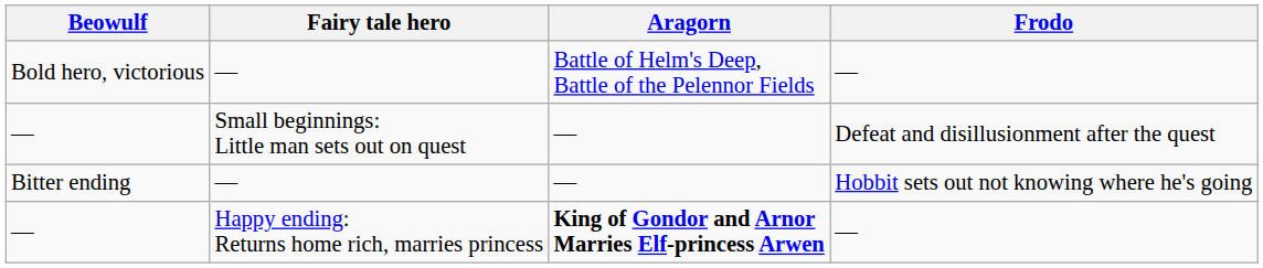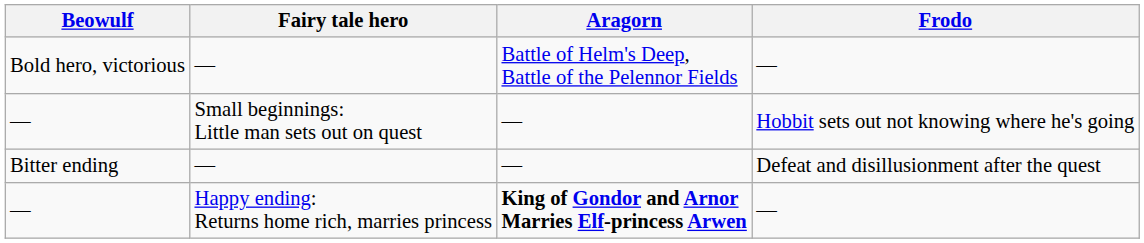 <table style="margin-left: auto; margin-right: auto; border: none;" class="wikitable">
 <tr>
 <th><a href='#'>Beowulf</a></th>
 <th>Fairy tale hero</th>
 <th><a href='#'>Aragorn</a></th>
 <th><a href='#'>Frodo</a></th>
 </tr>
 <tr>
 <td>Bold hero, victorious</td>
 <td>—</td>
 <td><a href='#'>Battle of Helm's Deep</a>,<br><a href='#'>Battle of the Pelennor Fields</a></td>
 <td>—</td>
 </tr>
 <tr>
 <td>—</td>
 <td>Small beginnings:<br>Little man sets out on quest</td>
 <td>—</td>
-<td>Defeat and disillusionment after the quest</td>
+<td><a href='#'>Hobbit</a> sets out not knowing where he's going</td>
 </tr>
 <tr>
 <td>Bitter ending</td>
 <td>—</td>
 <td>—</td>
-<td><a href='#'>Hobbit</a> sets out not knowing where he's going</td>
+<td>Defeat and disillusionment after the quest</td>
 </tr>
 <tr>
 <td>—</td>
 <td><a href='#'>Happy ending</a>:<br>Returns home rich, marries princess</td>
 <td><strong>King of <a href='#'>Gondor</a> and <a href='#'>Arnor</a><br>Marries <a href='#'>Elf</a>-princess <a href='#'>Arwen</a></strong></td>
 <td>—</td>
 </tr>
 </table>
